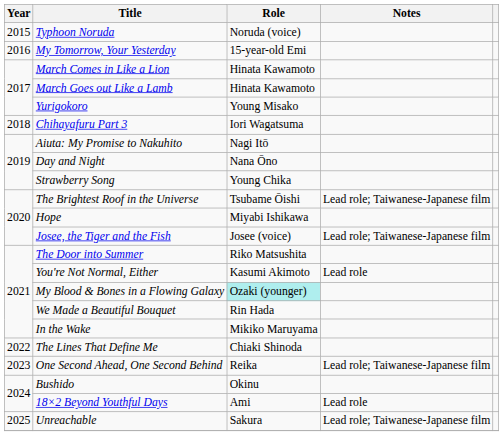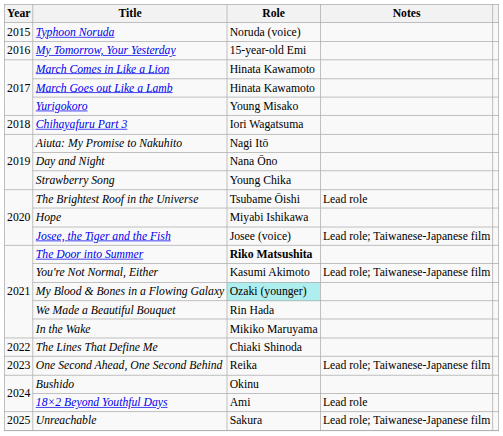 <table class="wikitable sortable">
 <tr>
 <th>Year</th>
 <th>Title</th>
 <th>Role</th>
 <th class="unsortable">Notes</th>
 <th class="unsortable"></th>
 </tr>
 <tr>
 <td>2015</td>
 <td><em><a href='#'>Typhoon Noruda</a></em></td>
 <td>Noruda (voice)</td>
 <td></td>
 <td></td>
 </tr>
 <tr>
 <td>2016</td>
 <td><em><a href='#'>My Tomorrow, Your Yesterday</a></em></td>
 <td>15-year-old Emi</td>
 <td></td>
 <td></td>
 </tr>
 <tr>
 <td rowspan="3">2017</td>
 <td><em><a href='#'>March Comes in Like a Lion</a></em></td>
 <td>Hinata Kawamoto</td>
 <td></td>
 <td></td>
 </tr>
 <tr>
 <td><em><a href='#'>March Goes out Like a Lamb</a></em></td>
 <td>Hinata Kawamoto</td>
 <td></td>
 <td></td>
 </tr>
 <tr>
 <td><em><a href='#'>Yurigokoro</a></em></td>
 <td>Young Misako</td>
 <td></td>
 <td></td>
 </tr>
 <tr>
 <td>2018</td>
 <td><em><a href='#'>Chihayafuru Part 3</a></em></td>
 <td>Iori Wagatsuma</td>
 <td></td>
 <td></td>
 </tr>
 <tr>
 <td rowspan="3">2019</td>
 <td><em>Aiuta: My Promise to Nakuhito</em></td>
 <td>Nagi Itō</td>
 <td></td>
 <td></td>
 </tr>
 <tr>
 <td><em>Day and Night</em></td>
 <td>Nana Ōno</td>
 <td></td>
 <td></td>
 </tr>
 <tr>
 <td><em>Strawberry Song</em></td>
 <td>Young Chika</td>
 <td></td>
 <td></td>
 </tr>
 <tr>
 <td rowspan="3">2020</td>
 <td><em>The Brightest Roof in the Universe</em></td>
 <td>Tsubame Ōishi</td>
-<td>Lead role; Taiwanese-Japanese film</td>
+<td>Lead role</td>
 <td></td>
 </tr>
 <tr>
 <td><em>Hope</em></td>
 <td>Miyabi Ishikawa</td>
 <td></td>
 <td></td>
 </tr>
 <tr>
 <td><em><a href='#'>Josee, the Tiger and the Fish</a></em></td>
 <td>Josee (voice)</td>
 <td>Lead role; Taiwanese-Japanese film</td>
 <td></td>
 </tr>
 <tr>
 <td rowspan="5">2021</td>
 <td><em><a href='#'>The Door into Summer</a></em></td>
-<td>Riko Matsushita</td>
+<td><strong>Riko Matsushita</strong></td>
 <td></td>
 <td></td>
 </tr>
 <tr>
 <td><em>You're Not Normal, Either</em></td>
 <td>Kasumi Akimoto</td>
-<td>Lead role</td>
+<td>Lead role; Taiwanese-Japanese film</td>
 <td></td>
 </tr>
 <tr>
 <td><em>My Blood & Bones in a Flowing Galaxy</em></td>
 <td style="background: paleturquoise;">Ozaki (younger)</td>
 <td></td>
 <td></td>
 </tr>
 <tr>
 <td><em>We Made a Beautiful Bouquet</em></td>
 <td>Rin Hada</td>
 <td></td>
 <td></td>
 </tr>
 <tr>
 <td><em>In the Wake</em></td>
 <td>Mikiko Maruyama</td>
 <td></td>
 <td></td>
 </tr>
 <tr>
 <td>2022</td>
 <td><em>The Lines That Define Me</em></td>
 <td>Chiaki Shinoda</td>
 <td></td>
 <td></td>
 </tr>
 <tr>
 <td>2023</td>
 <td><em>One Second Ahead, One Second Behind</em></td>
 <td>Reika</td>
 <td>Lead role; Taiwanese-Japanese film</td>
 <td></td>
 </tr>
 <tr>
 <td rowspan="2">2024</td>
 <td><em>Bushido</em></td>
 <td>Okinu</td>
 <td></td>
 <td></td>
 </tr>
 <tr>
 <td><em><a href='#'>18×2 Beyond Youthful Days</a></em></td>
 <td>Ami</td>
 <td>Lead role</td>
 <td></td>
 </tr>
 <tr>
 <td>2025</td>
 <td><em>Unreachable</em></td>
 <td>Sakura</td>
 <td>Lead role; Taiwanese-Japanese film</td>
 <td></td>
 </tr>
 <tr>
 </tr>
 </table>
